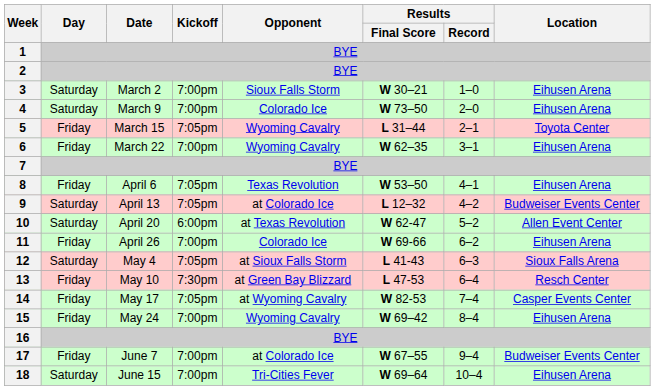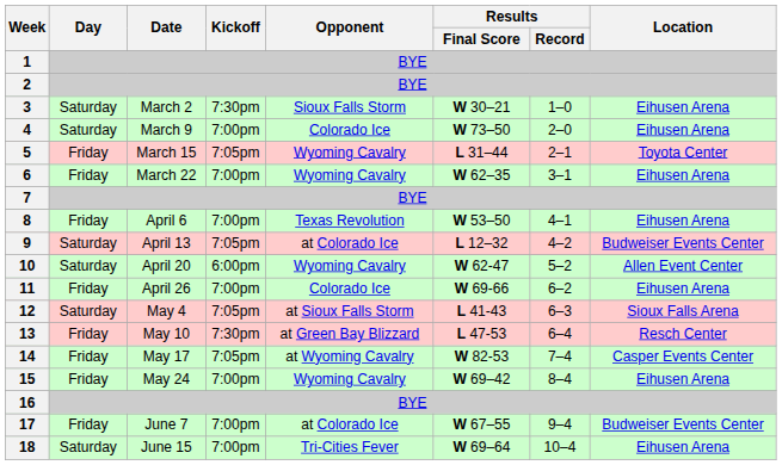 <table class="wikitable">
 <tr>
 <th rowspan="2" width="40">Week</th>
 <th rowspan="2" width="80">Day</th>
 <th rowspan="2" width="80">Date</th>
 <th rowspan="2" width="60">Kickoff</th>
 <th rowspan="2" width="180">Opponent</th>
 <th colspan="2" width="160">Results</th>
 <th rowspan="2" width="200">Location</th>
 </tr>
 <tr>
 <th width="100">Final Score</th>
 <th width="60">Record</th>
 </tr>
 <tr align="center" bgcolor="#CCCCCC">
 <th>1</th>
 <td colSpan=7><a href='#'>BYE</a></td>
 </tr>
 <tr align="center" bgcolor="#CCCCCC">
 <th>2</th>
 <td colSpan=7><a href='#'>BYE</a></td>
 </tr>
 <tr align="center" bgcolor="#CCFFCC">
 <th>3</th>
 <td>Saturday</td>
 <td>March 2</td>
-<td>7:00pm</td>
+<td>7:30pm</td>
 <td><a href='#'>Sioux Falls Storm</a></td>
 <td><strong>W</strong> 30–21</td>
 <td>1–0</td>
 <td><a href='#'>Eihusen Arena</a></td>
 </tr>
 <tr align="center" bgcolor="#CCFFCC">
 <th>4</th>
 <td>Saturday</td>
 <td>March 9</td>
 <td>7:00pm</td>
 <td><a href='#'>Colorado Ice</a></td>
 <td><strong>W</strong> 73–50</td>
 <td>2–0</td>
 <td><a href='#'>Eihusen Arena</a></td>
 </tr>
 <tr align="center" bgcolor="#FFCCCC">
 <th>5</th>
 <td>Friday</td>
 <td>March 15</td>
 <td>7:05pm</td>
 <td><a href='#'>Wyoming Cavalry</a></td>
 <td><strong>L</strong> 31–44</td>
 <td>2–1</td>
 <td><a href='#'>Toyota Center</a></td>
 </tr>
 <tr align="center" bgcolor="#CCFFCC">
 <th>6</th>
 <td>Friday</td>
 <td>March 22</td>
 <td>7:00pm</td>
 <td><a href='#'>Wyoming Cavalry</a></td>
 <td><strong>W</strong> 62–35</td>
 <td>3–1</td>
 <td><a href='#'>Eihusen Arena</a></td>
 </tr>
 <tr align="center" bgcolor="#CCCCCC">
 <th>7</th>
 <td colSpan=7><a href='#'>BYE</a></td>
 </tr>
 <tr align="center" bgcolor="#CCFFCC">
 <th>8</th>
 <td>Friday</td>
 <td>April 6</td>
-<td>7:05pm</td>
+<td>7:00pm</td>
 <td><a href='#'>Texas Revolution</a></td>
 <td><strong>W</strong> 53–50</td>
 <td>4–1</td>
 <td><a href='#'>Eihusen Arena</a></td>
 </tr>
 <tr align="center" bgcolor="#FFCCCC">
 <th>9</th>
 <td>Saturday</td>
 <td>April 13</td>
 <td>7:05pm</td>
 <td>at <a href='#'>Colorado Ice</a></td>
 <td><strong>L</strong> 12–32</td>
 <td>4–2</td>
 <td><a href='#'>Budweiser Events Center</a></td>
 </tr>
 <tr align="center" bgcolor="#CCFFCC">
 <th>10</th>
 <td>Saturday</td>
 <td>April 20</td>
 <td>6:00pm</td>
-<td>at <a href='#'>Texas Revolution</a></td>
+<td><a href='#'>Wyoming Cavalry</a></td>
 <td><strong>W</strong> 62-47</td>
 <td>5–2</td>
 <td><a href='#'>Allen Event Center</a></td>
 </tr>
 <tr align="center" bgcolor="#CCFFCC">
 <th>11</th>
 <td>Friday</td>
 <td>April 26</td>
 <td>7:00pm</td>
 <td><a href='#'>Colorado Ice</a></td>
 <td><strong>W</strong> 69-66</td>
 <td>6–2</td>
 <td><a href='#'>Eihusen Arena</a></td>
 </tr>
 <tr align="center" bgcolor="#FFCCCC">
 <th>12</th>
 <td>Saturday</td>
 <td>May 4</td>
 <td>7:05pm</td>
 <td>at <a href='#'>Sioux Falls Storm</a></td>
 <td><strong>L</strong> 41-43</td>
 <td>6–3</td>
 <td><a href='#'>Sioux Falls Arena</a></td>
 </tr>
 <tr align="center" bgcolor="#FFCCCC">
 <th>13</th>
 <td>Friday</td>
 <td>May 10</td>
 <td>7:30pm</td>
 <td>at <a href='#'>Green Bay Blizzard</a></td>
 <td><strong>L</strong> 47-53</td>
 <td>6–4</td>
 <td><a href='#'>Resch Center</a></td>
 </tr>
 <tr align="center" bgcolor="#CCFFCC">
 <th>14</th>
 <td>Friday</td>
 <td>May 17</td>
 <td>7:05pm</td>
 <td>at <a href='#'>Wyoming Cavalry</a></td>
 <td><strong>W</strong> 82-53</td>
 <td>7–4</td>
 <td><a href='#'>Casper Events Center</a></td>
 </tr>
 <tr align="center" bgcolor="#CCFFCC">
 <th>15</th>
 <td>Friday</td>
 <td>May 24</td>
 <td>7:00pm</td>
 <td><a href='#'>Wyoming Cavalry</a></td>
 <td><strong>W</strong> 69–42</td>
 <td>8–4</td>
 <td><a href='#'>Eihusen Arena</a></td>
 </tr>
 <tr align="center" bgcolor="#CCCCCC">
 <th>16</th>
 <td colSpan=7><a href='#'>BYE</a></td>
 </tr>
 <tr align="center" bgcolor="#CCFFCC">
 <th>17</th>
 <td>Friday</td>
 <td>June 7</td>
 <td>7:00pm</td>
 <td>at <a href='#'>Colorado Ice</a></td>
 <td><strong>W</strong> 67–55</td>
 <td>9–4</td>
 <td><a href='#'>Budweiser Events Center</a></td>
 </tr>
 <tr align="center" bgcolor="#CCFFCC">
 <th>18</th>
 <td>Saturday</td>
 <td>June 15</td>
 <td>7:00pm</td>
 <td><a href='#'>Tri-Cities Fever</a></td>
 <td><strong>W</strong> 69–64</td>
 <td>10–4</td>
 <td><a href='#'>Eihusen Arena</a></td>
 </tr>
 </table>
